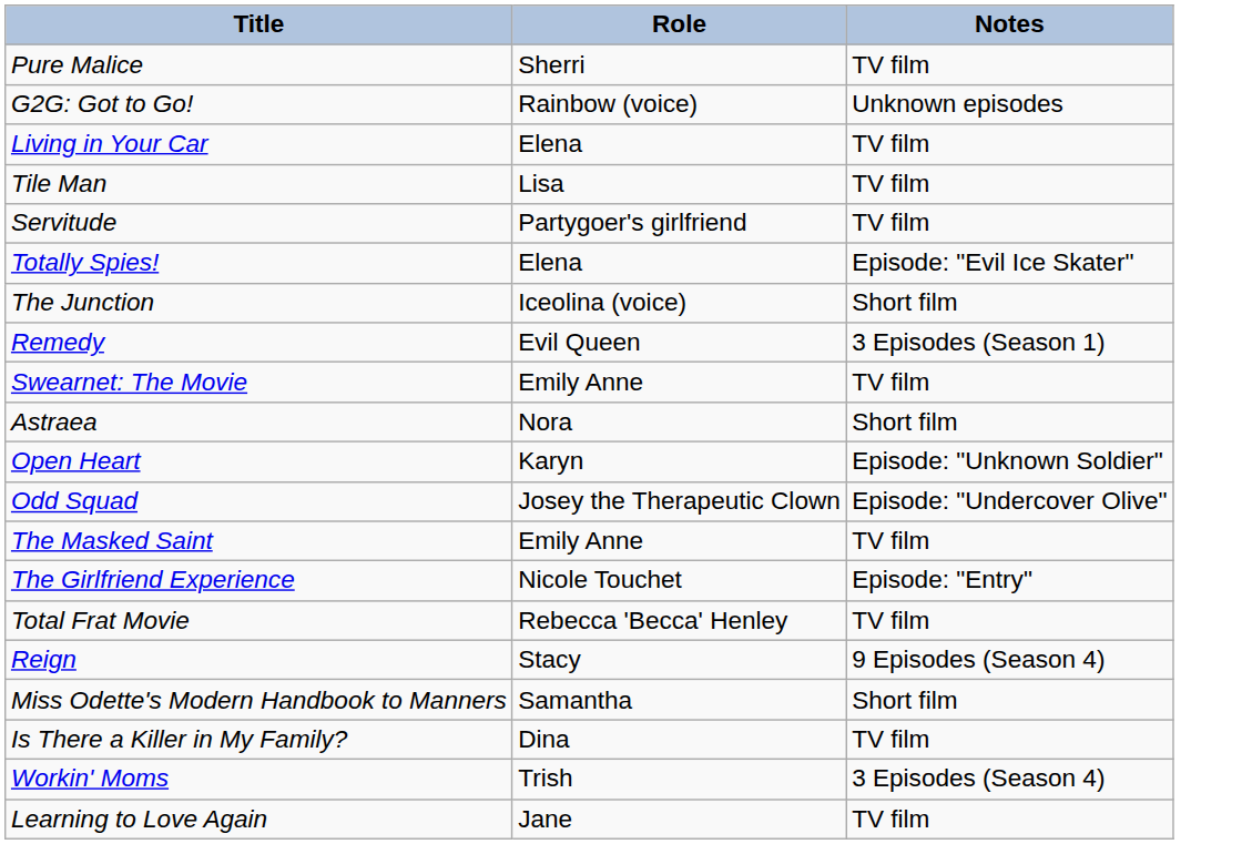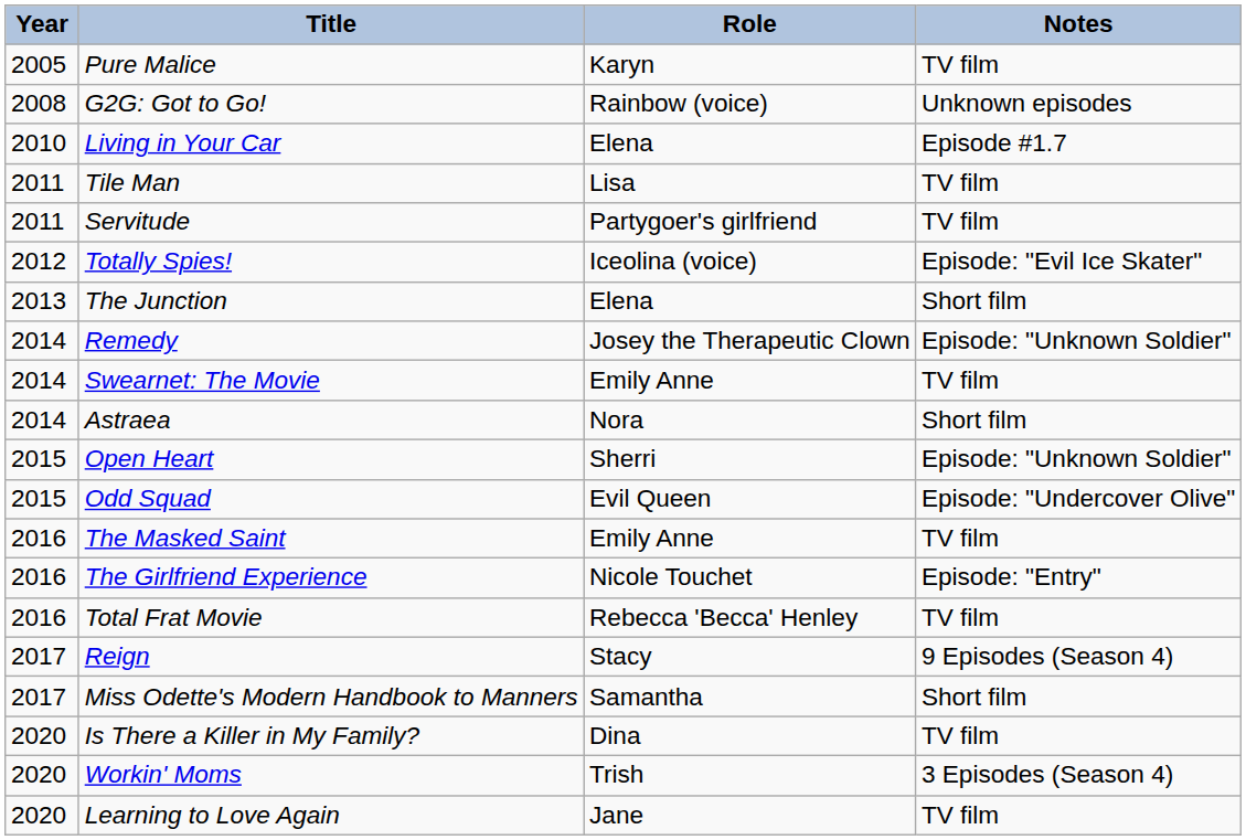 <table class="wikitable sortable">
 <tr>
+<th style="background:#b0c4de; width:40px;">Year </th>
 <th style="background:#b0c4de;">Title</th>
 <th style="background:#b0c4de;">Role</th>
 <th style="background:#b0c4de;" class="unsortable">Notes</th>
 </tr>
 <tr>
+<td>2005</td>
 <td><em>Pure Malice</em></td>
-<td>Sherri</td>
+<td>Karyn</td>
 <td>TV film</td>
 </tr>
 <tr>
+<td>2008</td>
 <td><em>G2G: Got to Go!</em></td>
 <td>Rainbow (voice)</td>
 <td>Unknown episodes</td>
 </tr>
 <tr>
+<td>2010</td>
 <td><em><a href='#'>Living in Your Car</a></em></td>
 <td>Elena</td>
-<td>TV film</td>
+<td>Episode #1.7</td>
 </tr>
 <tr>
+<td>2011</td>
 <td><em>Tile Man</em></td>
 <td>Lisa</td>
 <td>TV film</td>
 </tr>
 <tr>
+<td>2011</td>
 <td><em>Servitude</em></td>
 <td>Partygoer's girlfriend</td>
 <td>TV film</td>
 </tr>
 <tr>
+<td>2012</td>
 <td><em><a href='#'>Totally Spies!</a></em></td>
-<td>Elena</td>
+<td>Iceolina (voice)</td>
 <td>Episode: "Evil Ice Skater"</td>
 </tr>
 <tr>
+<td>2013</td>
 <td><em>The Junction</em></td>
-<td>Iceolina (voice)</td>
+<td>Elena</td>
 <td>Short film</td>
 </tr>
 <tr>
+<td>2014</td>
 <td><em><a href='#'>Remedy</a></em></td>
-<td>Evil Queen</td>
-<td>3 Episodes (Season 1)</td>
+<td>Josey the Therapeutic Clown</td>
+<td>Episode: "Unknown Soldier"</td>
 </tr>
 <tr>
+<td>2014</td>
 <td><em><a href='#'>Swearnet: The Movie</a></em></td>
 <td>Emily Anne</td>
 <td>TV film</td>
 </tr>
 <tr>
+<td>2014</td>
 <td><em>Astraea</em></td>
 <td>Nora</td>
 <td>Short film</td>
 </tr>
 <tr>
+<td>2015</td>
 <td><em><a href='#'>Open Heart</a></em></td>
-<td>Karyn</td>
+<td>Sherri</td>
 <td>Episode: "Unknown Soldier"</td>
 </tr>
 <tr>
+<td>2015</td>
 <td><em><a href='#'>Odd Squad</a></em></td>
-<td>Josey the Therapeutic Clown</td>
+<td>Evil Queen</td>
 <td>Episode: "Undercover Olive"</td>
 </tr>
 <tr>
+<td>2016</td>
 <td><em><a href='#'>The Masked Saint</a></em></td>
 <td>Emily Anne</td>
 <td>TV film</td>
 </tr>
 <tr>
+<td>2016</td>
 <td><em><a href='#'>The Girlfriend Experience</a></em></td>
 <td>Nicole Touchet</td>
 <td>Episode: "Entry"</td>
 </tr>
 <tr>
+<td>2016</td>
 <td><em>Total Frat Movie</em></td>
 <td>Rebecca 'Becca' Henley</td>
 <td>TV film</td>
 </tr>
 <tr>
+<td>2017</td>
 <td><em><a href='#'>Reign</a></em></td>
 <td>Stacy</td>
 <td>9 Episodes (Season 4)</td>
 </tr>
 <tr>
+<td>2017</td>
 <td><em>Miss Odette's Modern Handbook to Manners</em></td>
 <td>Samantha</td>
 <td>Short film</td>
 </tr>
 <tr>
+<td>2020</td>
 <td><em>Is There a Killer in My Family?</em></td>
 <td>Dina</td>
 <td>TV film</td>
 </tr>
 <tr>
+<td>2020</td>
 <td><em><a href='#'>Workin' Moms</a></em></td>
 <td>Trish</td>
 <td>3 Episodes (Season 4)</td>
 </tr>
 <tr>
+<td>2020</td>
 <td><em>Learning to Love Again</em></td>
 <td>Jane</td>
 <td>TV film</td>
 </tr>
 </table>
